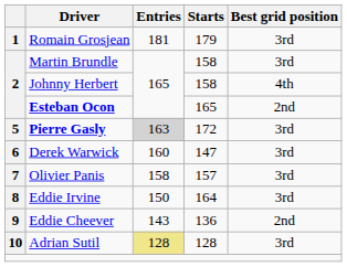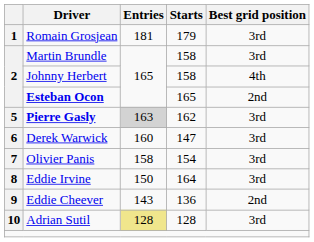 <table class="wikitable" style="text-align:center">
 <tr>
 <th></th>
 <th>Driver</th>
 <th>Entries</th>
 <th>Starts</th>
 <th>Best grid position</th>
 </tr>
 <tr>
 <th>1</th>
 <td align=left> <a href='#'>Romain Grosjean</a></td>
 <td>181</td>
 <td>179</td>
 <td>3rd</td>
 </tr>
 <tr>
 <th rowspan=3>2</th>
 <td align=left> <a href='#'>Martin Brundle</a></td>
 <td rowspan=3>165</td>
 <td>158</td>
 <td>3rd</td>
 </tr>
 <tr>
 <td align=left> <a href='#'>Johnny Herbert</a></td>
 <td>158</td>
 <td>4th</td>
 </tr>
 <tr>
 <td align=left> <strong><a href='#'>Esteban Ocon</a></strong></td>
 <td>165</td>
 <td>2nd</td>
 </tr>
 <tr>
 <th>5</th>
 <td align=left> <strong><a href='#'>Pierre Gasly</a></strong></td>
 <td style="background: lightgrey;">163</td>
-<td>172</td>
+<td>162</td>
 <td>3rd</td>
 </tr>
 <tr>
 <th>6</th>
 <td align=left> <a href='#'>Derek Warwick</a></td>
 <td>160</td>
 <td>147</td>
 <td>3rd</td>
 </tr>
 <tr>
 <th>7</th>
 <td align=left> <a href='#'>Olivier Panis</a></td>
 <td>158</td>
-<td>157</td>
+<td>154</td>
 <td>3rd</td>
 </tr>
 <tr>
 <th>8</th>
 <td align=left> <a href='#'>Eddie Irvine</a></td>
 <td>150</td>
 <td>164</td>
 <td>3rd</td>
 </tr>
 <tr>
 <th>9</th>
 <td align=left> <a href='#'>Eddie Cheever</a></td>
 <td>143</td>
 <td>136</td>
 <td>2nd</td>
 </tr>
 <tr>
 <th>10</th>
 <td align=left> <a href='#'>Adrian Sutil</a></td>
 <td style="background: khaki;">128</td>
 <td>128</td>
 <td>3rd</td>
 </tr>
 <tr>
 <td colspan=5></td>
 </tr>
 </table>
